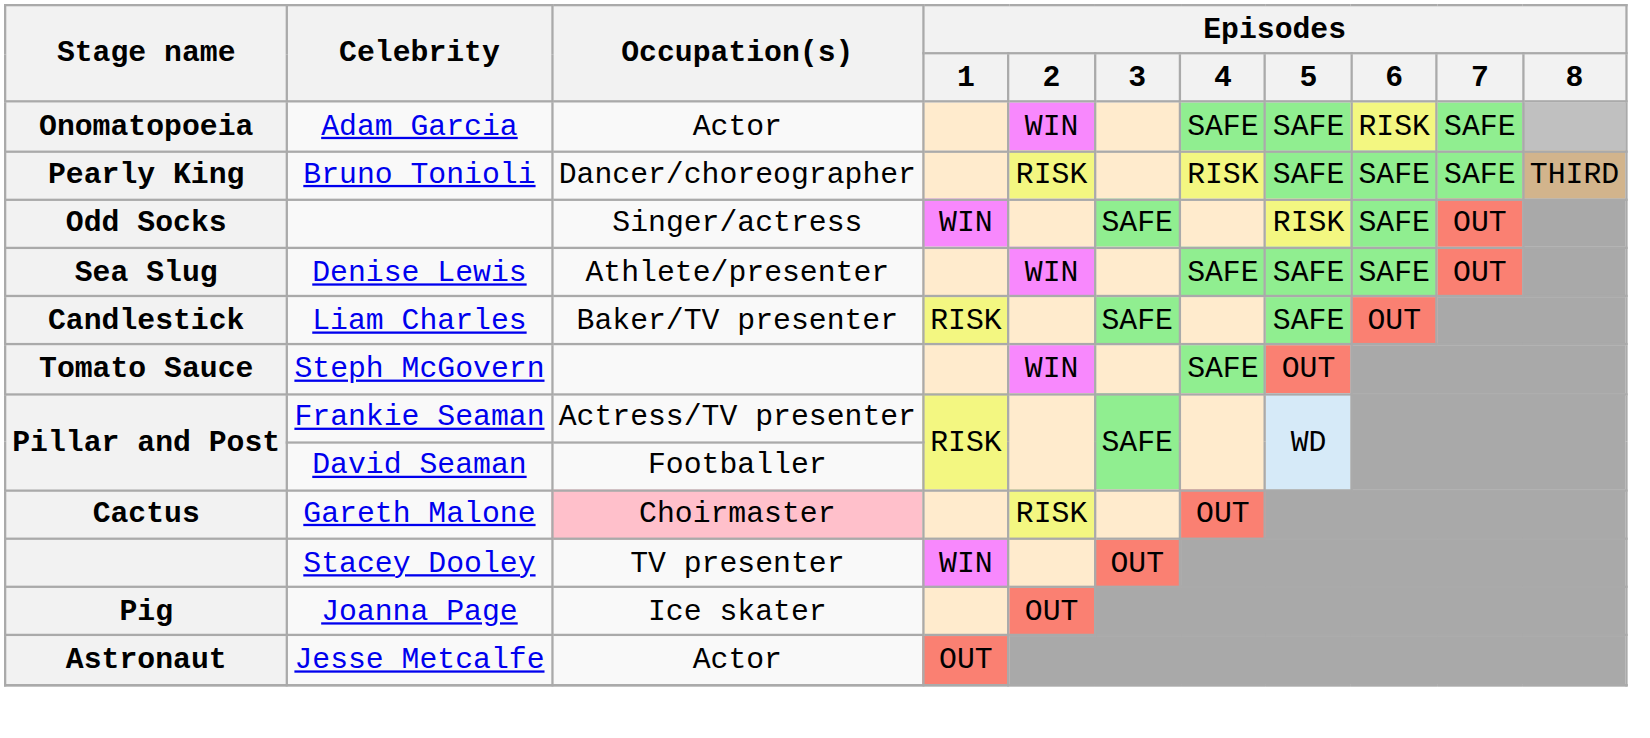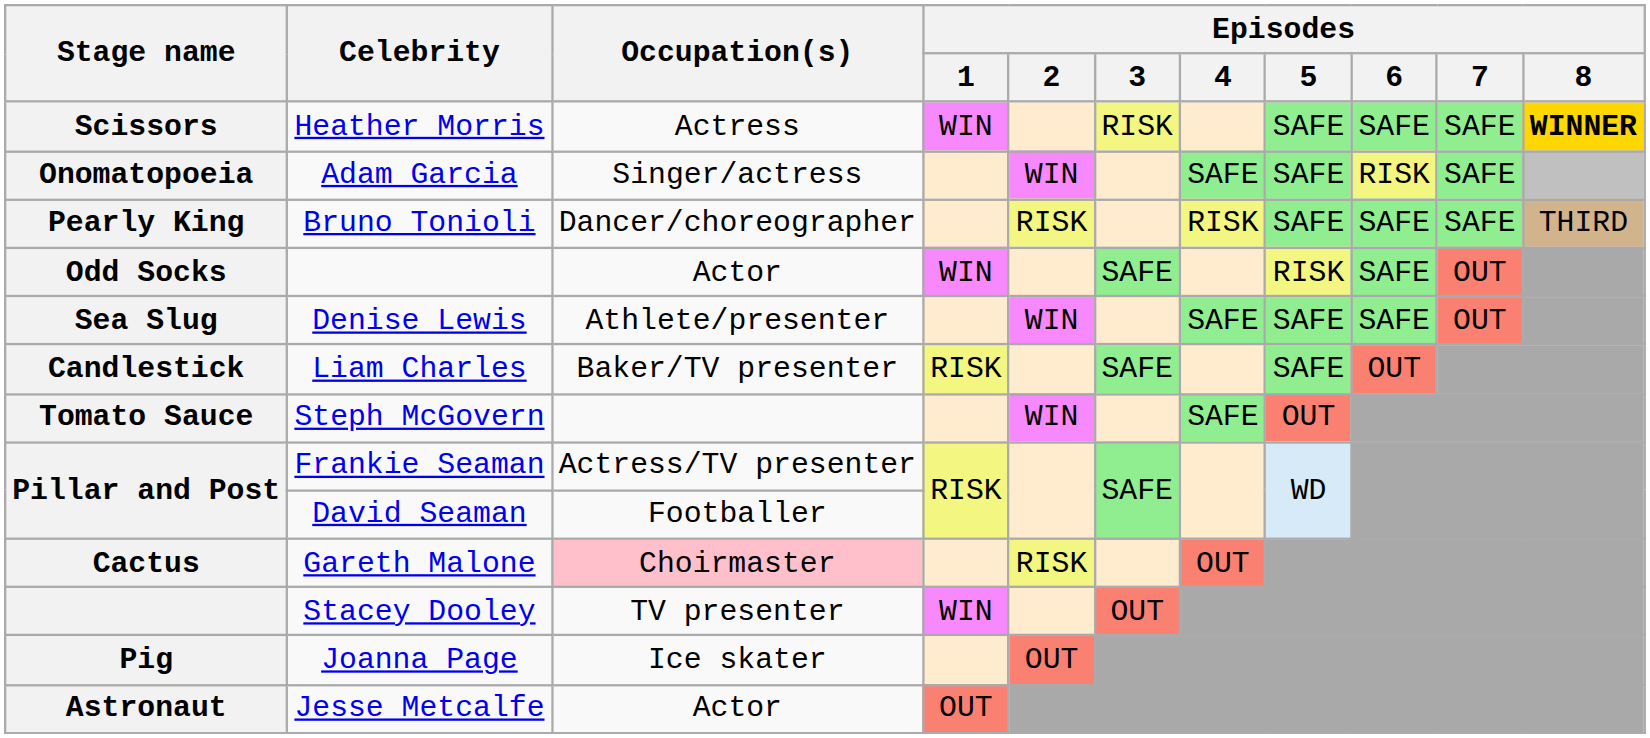 <table class="wikitable" style="text-align:center; ">
 <tr>
 <th rowspan="2">Stage name</th>
 <th rowspan="2">Celebrity</th>
 <th rowspan="2">Occupation(s)</th>
 <th colspan="8">Episodes</th>
 </tr>
 <tr>
 <th rowspan="1">1</th>
 <th rowspan="1">2</th>
 <th rowspan="1">3</th>
 <th rowspan="1">4</th>
 <th rowspan="1">5</th>
 <th rowspan="1">6</th>
 <th rowspan="1">7</th>
 <th rowspan="1">8</th>
 </tr>
 <tr>
+<th>Scissors</th>
+<td><a href='#'>Heather Morris</a></td>
+<td>Actress</td>
+<td bgcolor=#F888FD>WIN</td>
+<td bgcolor="FFEBCD"></td>
+<td bgcolor=#F3F781>RISK</td>
+<td bgcolor="FFEBCD"></td>
+<td bgcolor=lightgreen>SAFE</td>
+<td bgcolor=lightgreen>SAFE</td>
+<td bgcolor=lightgreen>SAFE</td>
+<td bgcolor=gold><strong>WINNER</strong></td>
+</tr>
+<tr>
 <th>Onomatopoeia</th>
 <td><a href='#'>Adam Garcia</a></td>
-<td>Actor</td>
+<td>Singer/actress</td>
 <td bgcolor="FFEBCD"></td>
 <td bgcolor=#F888FD>WIN</td>
 <td bgcolor="FFEBCD"></td>
 <td bgcolor=lightgreen>SAFE</td>
 <td bgcolor=lightgreen>SAFE</td>
 <td bgcolor=#F3F781>RISK</td>
 <td bgcolor=lightgreen>SAFE</td>
 <td bgcolor=silver></td>
 </tr>
 <tr>
 <th>Pearly King</th>
 <td><a href='#'>Bruno Tonioli</a></td>
 <td>Dancer/choreographer</td>
 <td bgcolor="FFEBCD"></td>
 <td bgcolor=#F3F781>RISK</td>
 <td bgcolor="FFEBCD"></td>
 <td bgcolor=#F3F781>RISK</td>
 <td bgcolor=lightgreen>SAFE</td>
 <td bgcolor=lightgreen>SAFE</td>
 <td bgcolor=lightgreen>SAFE</td>
 <td bgcolor=tan>THIRD</td>
 </tr>
 <tr>
 <th>Odd Socks</th>
 <td></td>
-<td>Singer/actress</td>
+<td>Actor</td>
 <td bgcolor=#F888FD>WIN</td>
 <td bgcolor="FFEBCD"></td>
 <td bgcolor=lightgreen>SAFE</td>
 <td bgcolor="FFEBCD"></td>
 <td bgcolor=#F3F781>RISK</td>
 <td bgcolor=lightgreen>SAFE</td>
 <td bgcolor=salmon>OUT</td>
 <td bgcolor=darkgrey colspan="1"></td>
 </tr>
 <tr>
 <th>Sea Slug</th>
 <td><a href='#'>Denise Lewis</a></td>
 <td>Athlete/presenter</td>
 <td bgcolor="FFEBCD"></td>
 <td bgcolor=#F888FD>WIN</td>
 <td bgcolor="FFEBCD"></td>
 <td bgcolor=lightgreen>SAFE</td>
 <td bgcolor=lightgreen>SAFE</td>
 <td bgcolor=lightgreen>SAFE</td>
 <td bgcolor=salmon>OUT</td>
 <td bgcolor=darkgrey colspan="1"></td>
 </tr>
 <tr>
 <th>Candlestick</th>
 <td><a href='#'>Liam Charles</a></td>
 <td>Baker/TV presenter</td>
 <td bgcolor=#F3F781>RISK</td>
 <td bgcolor="FFEBCD"></td>
 <td bgcolor=lightgreen>SAFE</td>
 <td bgcolor="FFEBCD"></td>
 <td bgcolor=lightgreen>SAFE</td>
 <td bgcolor=salmon>OUT</td>
 <td bgcolor=darkgrey colspan="2"></td>
 </tr>
 <tr>
 <th>Tomato Sauce</th>
 <td><a href='#'>Steph McGovern</a></td>
 <td></td>
 <td bgcolor="FFEBCD"></td>
 <td bgcolor=#F888FD>WIN</td>
 <td bgcolor="FFEBCD"></td>
 <td bgcolor=lightgreen>SAFE</td>
 <td bgcolor=salmon>OUT</td>
 <td bgcolor=darkgrey colspan="3"></td>
 </tr>
 <tr>
 <th rowspan="2">Pillar and Post</th>
 <td><a href='#'>Frankie Seaman</a></td>
 <td>Actress/TV presenter</td>
 <td rowspan="2" bgcolor=#F3F781>RISK</td>
 <td rowspan="2" bgcolor="FFEBCD"></td>
 <td rowspan="2" bgcolor=lightgreen>SAFE</td>
 <td rowspan="2" bgcolor="FFEBCD"></td>
 <td rowspan="2" bgcolor="#D6EAF8">WD</td>
 <td bgcolor=darkgrey rowspan="2" colspan="3"></td>
 </tr>
 <tr>
 <td><a href='#'>David Seaman</a></td>
 <td>Footballer</td>
 </tr>
 <tr>
 <th>Cactus</th>
 <td><a href='#'>Gareth Malone</a></td>
 <td style="background: pink;">Choirmaster</td>
 <td bgcolor="FFEBCD"></td>
 <td bgcolor=#F3F781>RISK</td>
 <td bgcolor="FFEBCD"></td>
 <td bgcolor=salmon>OUT</td>
 <td bgcolor=darkgrey colspan="4"></td>
 </tr>
 <tr>
 <th></th>
 <td><a href='#'>Stacey Dooley</a></td>
 <td>TV presenter</td>
 <td bgcolor=#F888FD>WIN</td>
 <td bgcolor="FFEBCD"></td>
 <td bgcolor=salmon>OUT</td>
 <td bgcolor=darkgrey colspan="5"></td>
 </tr>
 <tr>
 <th>Pig</th>
 <td><a href='#'>Joanna Page</a></td>
 <td>Ice skater</td>
 <td bgcolor="FFEBCD"></td>
 <td bgcolor=salmon>OUT</td>
 <td bgcolor=darkgrey colspan="6"></td>
 </tr>
 <tr>
 <th>Astronaut</th>
 <td><a href='#'>Jesse Metcalfe</a></td>
 <td>Actor</td>
 <td bgcolor=salmon>OUT</td>
 <td bgcolor=darkgrey colspan="7"></td>
 </tr>
 <tr>
 </tr>
 </table>
